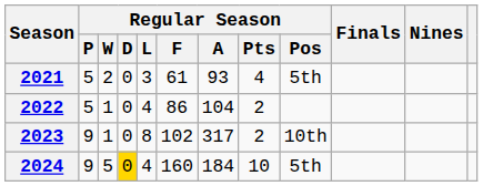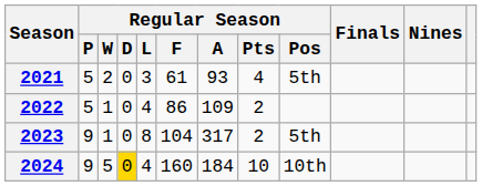 <table class="wikitable" style="text-align: center">
 <tr>
 <th rowspan="2" scope="col">Season</th>
 <th colspan="8" scope="col">Regular Season</th>
 <th rowspan="2" scope="col">Finals</th>
 <th rowspan="2" scope="col">Nines</th>
 <th rowspan="2" scope="col"></th>
 </tr>
 <tr>
 <th scope="col">P</th>
 <th scope="col">W</th>
 <th scope="col">D</th>
 <th scope="col">L</th>
 <th scope="col">F</th>
 <th scope="col">A</th>
 <th scope="col">Pts</th>
 <th scope="col">Pos</th>
 </tr>
 <tr>
 <th scope="row"><a href='#'>2021</a></th>
 <td>5</td>
 <td>2</td>
 <td>0</td>
 <td>3</td>
 <td>61</td>
 <td>93</td>
 <td>4</td>
 <td>5th</td>
 <td></td>
 <td></td>
 <td></td>
 </tr>
 <tr>
 <th scope="row"><a href='#'>2022</a></th>
 <td>5</td>
 <td>1</td>
 <td>0</td>
 <td>4</td>
 <td>86</td>
-<td>104</td>
+<td>109</td>
 <td>2</td>
 <td></td>
 <td></td>
 <td></td>
 <td></td>
 </tr>
 <tr>
 <th scope="row"><a href='#'>2023</a></th>
 <td>9</td>
 <td>1</td>
 <td>0</td>
 <td>8</td>
-<td>102</td>
+<td>104</td>
 <td>317</td>
 <td>2</td>
-<td>10th</td>
+<td>5th</td>
 <td></td>
 <td></td>
 <td></td>
 </tr>
 <tr>
 <th scope="row"><a href='#'>2024</a></th>
 <td>9</td>
 <td>5</td>
 <td style="background: gold;">0</td>
 <td>4</td>
 <td>160</td>
 <td>184</td>
 <td>10</td>
-<td>5th</td>
+<td>10th</td>
 <td></td>
 <td></td>
 <td></td>
 </tr>
 </table>
